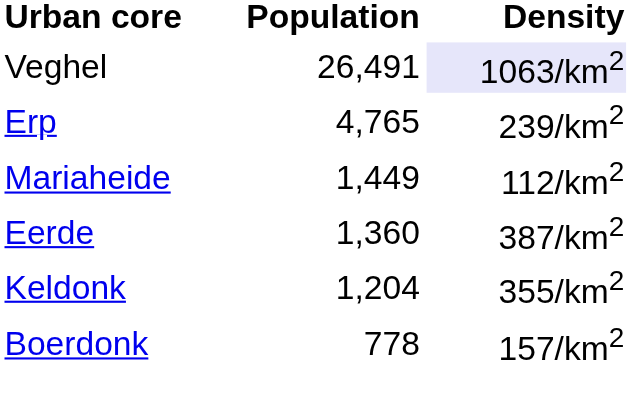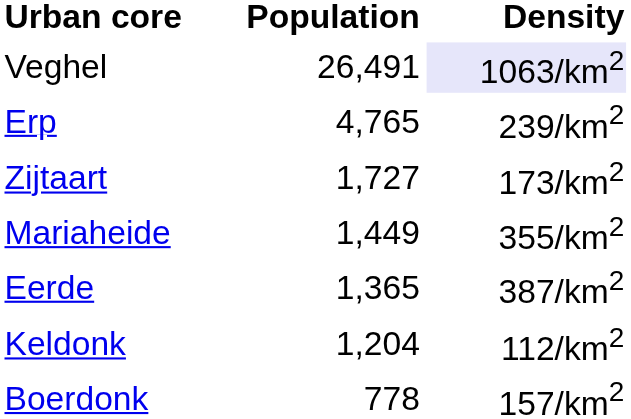 <table class="toccolours" style="margin: 0 2em 0 2em;">
 <tr>
 <td><strong>Urban core</strong>    </td>
 <td align="right">  <strong>Population</strong></td>
 <td align="right">        <strong>Density</strong></td>
 </tr>
 <tr>
 <td>Veghel</td>
 <td align="right">26,491</td>
 <td align="right" style="background: lavender;">1063/km<sup>2</sup></td>
 </tr>
 <tr>
 <td><a href='#'>Erp</a></td>
 <td align="right">4,765</td>
 <td align="right">239/km<sup>2</sup></td>
 </tr>
 <tr>
+<td><a href='#'>Zijtaart</a></td>
+<td align="right">1,727</td>
+<td align="right">173/km<sup>2</sup></td>
+</tr>
+<tr>
 <td><a href='#'>Mariaheide</a></td>
 <td align="right">1,449</td>
-<td align="right">112/km<sup>2</sup></td>
+<td align="right">355/km<sup>2</sup></td>
 </tr>
 <tr>
 <td><a href='#'>Eerde</a></td>
-<td align="right">1,360</td>
+<td align="right">1,365</td>
 <td align="right">387/km<sup>2</sup></td>
 </tr>
 <tr>
 <td><a href='#'>Keldonk</a></td>
 <td align="right">1,204</td>
-<td align="right">355/km<sup>2</sup></td>
+<td align="right">112/km<sup>2</sup></td>
 </tr>
 <tr>
 <td><a href='#'>Boerdonk</a></td>
 <td align="right">778</td>
 <td align="right">157/km<sup>2</sup></td>
 </tr>
 </table>
